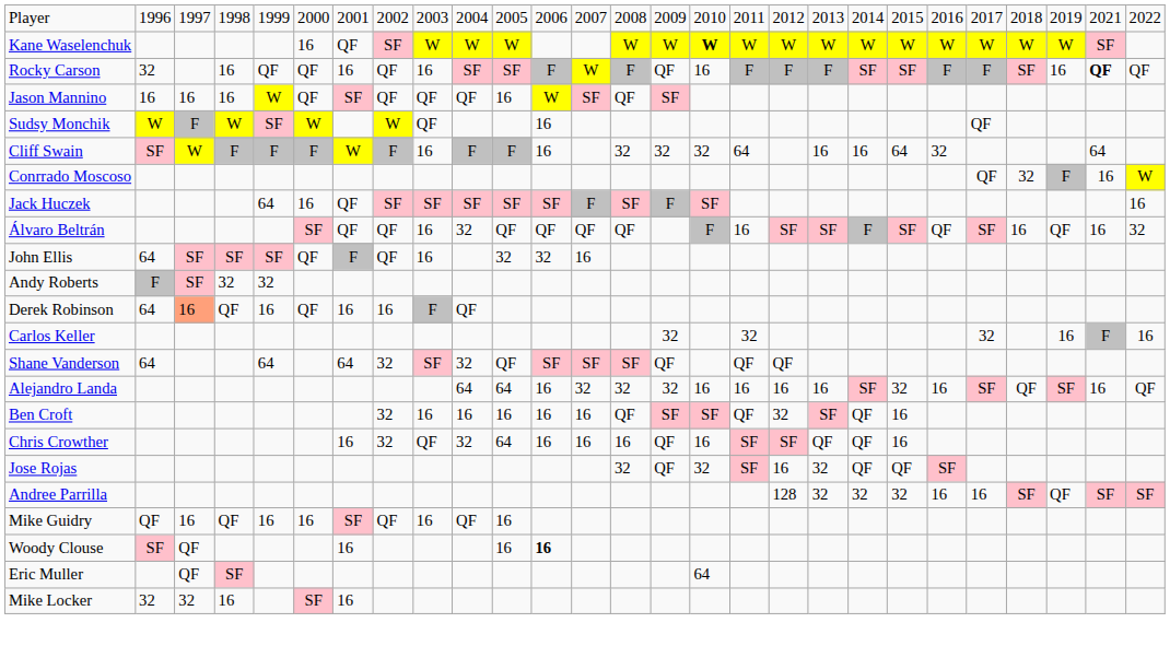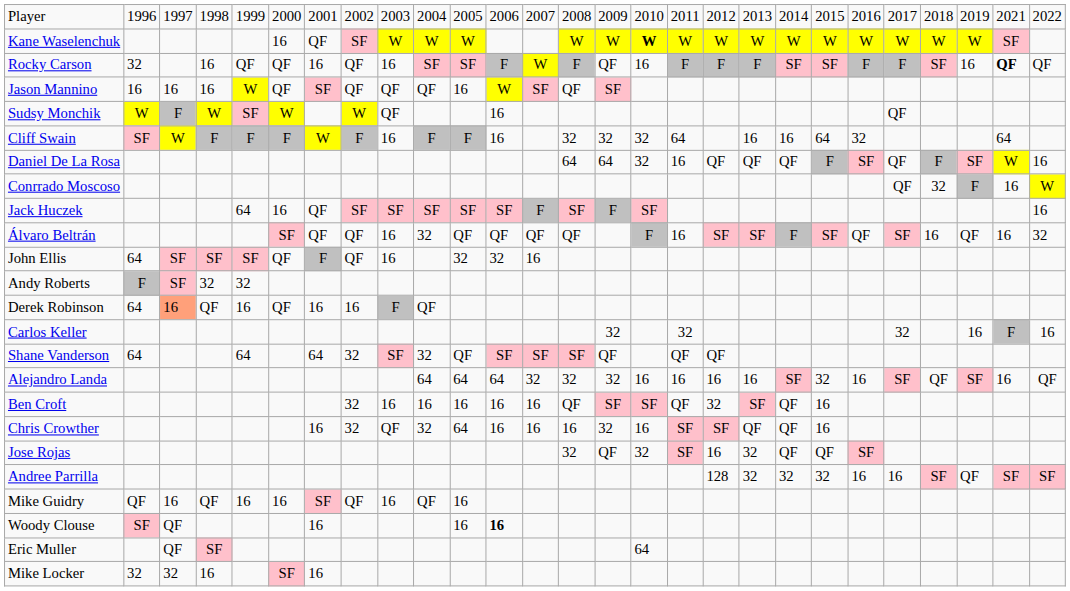 <table class="wikitable" style="font-size:90%;" align=center>
 <tr>
 <td>Player</td>
 <td>1996</td>
 <td>1997</td>
 <td>1998</td>
 <td>1999</td>
 <td>2000</td>
 <td>2001</td>
 <td>2002</td>
 <td>2003</td>
 <td>2004</td>
 <td>2005</td>
 <td>2006</td>
 <td>2007</td>
 <td>2008</td>
 <td>2009</td>
 <td>2010</td>
 <td>2011</td>
 <td>2012</td>
 <td>2013</td>
 <td>2014</td>
 <td>2015</td>
 <td>2016</td>
 <td>2017</td>
 <td>2018</td>
 <td>2019</td>
 <td>2021</td>
 <td>2022</td>
 </tr>
 <tr>
 <td align="left"> <a href='#'>Kane Waselenchuk</a></td>
 <td></td>
 <td></td>
 <td></td>
 <td></td>
 <td>16</td>
 <td>QF</td>
 <td bgcolor=pink align=center>SF</td>
 <td bgcolor=yellow align=center>W</td>
 <td bgcolor=yellow align=center>W</td>
 <td bgcolor=yellow align=center>W</td>
 <td></td>
 <td></td>
 <td bgcolor=yellow align=center>W</td>
 <td bgcolor=yellow align=center>W</td>
 <td bgcolor=yellow align=center><strong>W</strong></td>
 <td bgcolor=yellow align=center>W</td>
 <td bgcolor=yellow align=center>W</td>
 <td bgcolor=yellow align=center>W</td>
 <td bgcolor=yellow align=center>W</td>
 <td bgcolor=yellow align=center>W</td>
 <td bgcolor=yellow align=center>W</td>
 <td bgcolor=yellow align=center>W</td>
 <td bgcolor=yellow align=center>W</td>
 <td bgcolor=yellow align=center>W</td>
 <td bgcolor=pink align=center>SF</td>
 <td></td>
 </tr>
 <tr>
 <td align="left"> <a href='#'>Rocky Carson</a></td>
 <td>32</td>
 <td></td>
 <td>16</td>
 <td>QF</td>
 <td>QF</td>
 <td>16</td>
 <td>QF</td>
 <td>16</td>
 <td bgcolor=pink align=center>SF</td>
 <td bgcolor=pink align=center>SF</td>
 <td bgcolor=silver align=center>F</td>
 <td bgcolor=yellow align=center>W</td>
 <td bgcolor=silver align=center>F</td>
 <td>QF</td>
 <td>16</td>
 <td bgcolor=silver align=center>F</td>
 <td bgcolor=silver align=center>F</td>
 <td bgcolor=silver align=center>F</td>
 <td bgcolor=pink align=center>SF</td>
 <td bgcolor=pink align=center>SF</td>
 <td bgcolor=silver align=center>F</td>
 <td bgcolor=silver align=center>F</td>
 <td bgcolor=pink align=center>SF</td>
 <td>16</td>
 <td><strong>QF</strong></td>
 <td>QF</td>
 </tr>
 <tr>
 <td align="left"> <a href='#'>Jason Mannino</a></td>
 <td>16</td>
 <td>16</td>
 <td>16</td>
 <td bgcolor=yellow align=center>W</td>
 <td>QF</td>
 <td bgcolor=pink align=center>SF</td>
 <td>QF</td>
 <td>QF</td>
 <td>QF</td>
 <td>16</td>
 <td bgcolor=yellow align=center>W</td>
 <td bgcolor=pink align=center>SF</td>
 <td>QF</td>
 <td bgcolor=pink align=center>SF</td>
 <td></td>
 <td></td>
 <td></td>
 <td></td>
 <td></td>
 <td></td>
 <td></td>
 <td></td>
 <td></td>
 <td></td>
 <td></td>
 </tr>
 <tr>
 <td align="left"> <a href='#'>Sudsy Monchik</a></td>
 <td bgcolor=yellow align=center>W</td>
 <td bgcolor=silver align=center>F</td>
 <td bgcolor=yellow align=center>W</td>
 <td bgcolor=pink align=center>SF</td>
 <td bgcolor=yellow align=center>W</td>
 <td></td>
 <td bgcolor=yellow align=center>W</td>
 <td>QF</td>
 <td></td>
 <td></td>
 <td>16</td>
 <td></td>
 <td></td>
 <td></td>
 <td></td>
 <td></td>
 <td></td>
 <td></td>
 <td></td>
 <td></td>
 <td></td>
 <td>QF</td>
 <td></td>
 <td></td>
 <td></td>
 <td></td>
 </tr>
 <tr>
 <td align="left"> <a href='#'>Cliff Swain</a></td>
 <td bgcolor=pink align=center>SF</td>
 <td bgcolor=yellow align=center>W</td>
 <td bgcolor=silver align=center>F</td>
 <td bgcolor=silver align=center>F</td>
 <td bgcolor=silver align=center>F</td>
 <td bgcolor=yellow align=center>W</td>
 <td bgcolor=silver align=center>F</td>
 <td>16</td>
 <td bgcolor=silver align=center>F</td>
 <td bgcolor=silver align=center>F</td>
 <td>16</td>
 <td></td>
 <td>32</td>
 <td>32</td>
 <td>32</td>
 <td>64</td>
 <td></td>
 <td>16</td>
 <td>16</td>
 <td>64</td>
 <td>32</td>
 <td></td>
 <td></td>
 <td></td>
 <td>64</td>
 <td></td>
+</tr>
+<tr>
+<td align="left"> <a href='#'>Daniel De La Rosa</a></td>
+<td></td>
+<td></td>
+<td></td>
+<td></td>
+<td></td>
+<td></td>
+<td></td>
+<td></td>
+<td></td>
+<td></td>
+<td></td>
+<td></td>
+<td>64</td>
+<td>64</td>
+<td>32</td>
+<td>16</td>
+<td>QF</td>
+<td>QF</td>
+<td>QF</td>
+<td bgcolor=silver align=center>F</td>
+<td bgcolor=pink align=center>SF</td>
+<td>QF</td>
+<td bgcolor=silver align=center>F</td>
+<td bgcolor=pink align=center>SF</td>
+<td bgcolor=yellow align=center>W</td>
+<td>16</td>
 </tr>
 <tr>
 <td align="left"> <a href='#'>Conrrado Moscoso</a></td>
 <td></td>
 <td></td>
 <td></td>
 <td></td>
 <td></td>
 <td></td>
 <td></td>
 <td></td>
 <td></td>
 <td></td>
 <td></td>
 <td></td>
 <td></td>
 <td></td>
 <td></td>
 <td></td>
 <td></td>
 <td></td>
 <td></td>
 <td></td>
 <td></td>
 <td align=center>QF</td>
 <td align=center>32</td>
 <td bgcolor=silver align=center>F</td>
 <td align=center>16</td>
 <td bgcolor=yellow align=center>W</td>
 </tr>
 <tr>
 <td align="left"> <a href='#'>Jack Huczek</a></td>
 <td></td>
 <td></td>
 <td></td>
 <td>64</td>
 <td>16</td>
 <td>QF</td>
 <td bgcolor=pink align=center>SF</td>
 <td bgcolor=pink align=center>SF</td>
 <td bgcolor=pink align=center>SF</td>
 <td bgcolor=pink align=center>SF</td>
 <td bgcolor=pink align=center>SF</td>
 <td bgcolor=silver align=center>F</td>
 <td bgcolor=pink align=center>SF</td>
 <td bgcolor=silver align=center>F</td>
 <td bgcolor=pink align=center>SF</td>
 <td></td>
 <td></td>
 <td></td>
 <td></td>
 <td></td>
 <td></td>
 <td></td>
 <td></td>
 <td></td>
 <td></td>
 <td>16</td>
 </tr>
 <tr>
 <td align="left"> <a href='#'>Álvaro Beltrán</a></td>
 <td></td>
 <td></td>
 <td></td>
 <td></td>
 <td bgcolor=pink align=center>SF</td>
 <td>QF</td>
 <td>QF</td>
 <td>16</td>
 <td>32</td>
 <td>QF</td>
 <td>QF</td>
 <td>QF</td>
 <td>QF</td>
 <td></td>
 <td bgcolor=silver align=center>F</td>
 <td>16</td>
 <td bgcolor=pink align=center>SF</td>
 <td bgcolor=pink align=center>SF</td>
 <td bgcolor=silver align=center>F</td>
 <td bgcolor=pink align=center>SF</td>
 <td>QF</td>
 <td bgcolor=pink align=center>SF</td>
 <td>16</td>
 <td>QF</td>
 <td>16</td>
 <td>32</td>
 </tr>
 <tr>
 <td align="left"> John Ellis</td>
 <td>64</td>
 <td bgcolor=pink align=center>SF</td>
 <td bgcolor=pink align=center>SF</td>
 <td bgcolor=pink align=center>SF</td>
 <td>QF</td>
 <td bgcolor=silver align=center>F</td>
 <td>QF</td>
 <td>16</td>
 <td></td>
 <td>32</td>
 <td>32</td>
 <td>16</td>
 <td></td>
 <td></td>
 <td></td>
 <td></td>
 <td></td>
 <td></td>
 <td></td>
 <td></td>
 <td></td>
 <td></td>
 <td></td>
 <td></td>
 <td></td>
 <td></td>
 </tr>
 <tr>
 <td align="left"> Andy Roberts</td>
 <td bgcolor=silver align=center>F</td>
 <td bgcolor=pink align=center>SF</td>
 <td>32</td>
 <td>32</td>
 <td></td>
 <td></td>
 <td></td>
 <td></td>
 <td></td>
 <td></td>
 <td></td>
 <td></td>
 <td></td>
 <td></td>
 <td></td>
 <td></td>
 <td></td>
 <td></td>
 <td></td>
 <td></td>
 <td></td>
 <td></td>
 <td></td>
 <td></td>
 <td></td>
 <td></td>
 </tr>
 <tr>
 <td align="left"> Derek Robinson</td>
 <td>64</td>
 <td style="background: lightsalmon;">16</td>
 <td>QF</td>
 <td>16</td>
 <td>QF</td>
 <td>16</td>
 <td>16</td>
 <td bgcolor=silver align=center>F</td>
 <td>QF</td>
 <td></td>
 <td></td>
 <td></td>
 <td></td>
 <td></td>
 <td></td>
 <td></td>
 <td></td>
 <td></td>
 <td></td>
 <td></td>
 <td></td>
 <td></td>
 <td></td>
 <td></td>
 <td></td>
 <td></td>
 </tr>
 <tr>
 <td align="left"> <a href='#'>Carlos Keller</a></td>
 <td></td>
 <td></td>
 <td></td>
 <td></td>
 <td></td>
 <td></td>
 <td></td>
 <td></td>
 <td></td>
 <td></td>
 <td></td>
 <td></td>
 <td></td>
 <td align=center>32</td>
 <td></td>
 <td align=center>32</td>
 <td></td>
 <td></td>
 <td></td>
 <td></td>
 <td></td>
 <td align=center>32</td>
 <td></td>
 <td align=center>16</td>
 <td bgcolor=silver align=center>F</td>
 <td align=center>16</td>
 </tr>
 <tr>
 <td align="left"> <a href='#'>Shane Vanderson</a></td>
 <td>64</td>
 <td></td>
 <td></td>
 <td>64</td>
 <td></td>
 <td>64</td>
 <td>32</td>
 <td bgcolor=pink align=center>SF</td>
 <td>32</td>
 <td>QF</td>
 <td bgcolor=pink align=center>SF</td>
 <td bgcolor=pink align=center>SF</td>
 <td bgcolor=pink align=center>SF</td>
 <td>QF</td>
 <td></td>
 <td>QF</td>
 <td>QF</td>
 <td></td>
 <td></td>
 <td></td>
 <td></td>
 <td></td>
 <td></td>
 <td></td>
 <td></td>
 <td></td>
 </tr>
 <tr>
 <td align="left"> <a href='#'>Alejandro Landa</a></td>
 <td></td>
 <td></td>
 <td></td>
 <td></td>
 <td></td>
 <td></td>
 <td></td>
 <td></td>
 <td>64</td>
 <td>64</td>
-<td>16</td>
+<td>64</td>
 <td>32</td>
 <td>32</td>
 <td align=center>32</td>
 <td>16</td>
 <td>16</td>
 <td>16</td>
 <td>16</td>
 <td bgcolor=pink align=center>SF</td>
 <td>32</td>
 <td>16</td>
 <td bgcolor=pink align=center>SF</td>
 <td align=center>QF</td>
 <td bgcolor=pink align=center>SF</td>
 <td>16</td>
 <td align=center>QF</td>
 </tr>
 <tr>
 <td align="left"> <a href='#'>Ben Croft</a></td>
 <td></td>
 <td></td>
 <td></td>
 <td></td>
 <td></td>
 <td></td>
 <td>32</td>
 <td>16</td>
 <td>16</td>
 <td>16</td>
 <td>16</td>
 <td>16</td>
 <td>QF</td>
 <td bgcolor=pink align=center>SF</td>
 <td bgcolor=pink align=center>SF</td>
 <td>QF</td>
 <td>32</td>
 <td bgcolor=pink align=center>SF</td>
 <td>QF</td>
 <td>16</td>
 <td></td>
 <td></td>
 <td></td>
 <td></td>
 <td></td>
 <td></td>
 </tr>
 <tr>
 <td align="left"> <a href='#'>Chris Crowther</a></td>
 <td></td>
 <td></td>
 <td></td>
 <td></td>
 <td></td>
 <td>16</td>
 <td>32</td>
 <td>QF</td>
 <td>32</td>
 <td>64</td>
 <td>16</td>
 <td>16</td>
 <td>16</td>
-<td>QF</td>
+<td>32</td>
 <td>16</td>
 <td bgcolor=pink align=center>SF</td>
 <td bgcolor=pink align=center>SF</td>
 <td>QF</td>
 <td>QF</td>
 <td>16</td>
 <td></td>
 <td></td>
 <td></td>
 <td></td>
 <td></td>
 <td></td>
 </tr>
 <tr>
 <td align="left"> <a href='#'>Jose Rojas</a></td>
 <td></td>
 <td></td>
 <td></td>
 <td></td>
 <td></td>
 <td></td>
 <td></td>
 <td></td>
 <td></td>
 <td></td>
 <td></td>
 <td></td>
 <td>32</td>
 <td>QF</td>
 <td>32</td>
 <td bgcolor=pink align=center>SF</td>
 <td>16</td>
 <td>32</td>
 <td>QF</td>
 <td>QF</td>
 <td bgcolor=pink align=center>SF</td>
 <td></td>
 <td></td>
 <td></td>
 <td></td>
 <td></td>
 </tr>
 <tr>
 <td align="left"> <a href='#'>Andree Parrilla</a></td>
 <td></td>
 <td></td>
 <td></td>
 <td></td>
 <td></td>
 <td></td>
 <td></td>
 <td></td>
 <td></td>
 <td></td>
 <td></td>
 <td></td>
 <td></td>
 <td></td>
 <td></td>
 <td></td>
 <td>128</td>
 <td>32</td>
 <td>32</td>
 <td>32</td>
 <td>16</td>
 <td>16</td>
 <td bgcolor=pink align=center>SF</td>
 <td>QF</td>
 <td bgcolor=pink align=center>SF</td>
 <td bgcolor=pink align=center>SF</td>
 </tr>
 <tr>
 <td align="left"> Mike Guidry</td>
 <td>QF</td>
 <td>16</td>
 <td>QF</td>
 <td>16</td>
 <td>16</td>
 <td bgcolor=pink align=center>SF</td>
 <td>QF</td>
 <td>16</td>
 <td>QF</td>
 <td>16</td>
 <td></td>
 <td></td>
 <td></td>
 <td></td>
 <td></td>
 <td></td>
 <td></td>
 <td></td>
 <td></td>
 <td></td>
 <td></td>
 <td></td>
 <td></td>
 <td></td>
 <td></td>
 <td></td>
 </tr>
 <tr>
 <td align="left"> Woody Clouse</td>
 <td bgcolor=pink align=center>SF</td>
 <td>QF</td>
 <td></td>
 <td></td>
 <td></td>
 <td>16</td>
 <td></td>
 <td></td>
 <td></td>
 <td>16</td>
 <td><strong>16</strong></td>
 <td></td>
 <td></td>
 <td></td>
 <td></td>
 <td></td>
 <td></td>
 <td></td>
 <td></td>
 <td></td>
 <td></td>
 <td></td>
 <td></td>
 <td></td>
 <td></td>
 <td></td>
 </tr>
 <tr>
 <td align="left"> Eric Muller</td>
 <td></td>
 <td>QF</td>
 <td bgcolor=pink align=center>SF</td>
 <td></td>
 <td></td>
 <td></td>
 <td></td>
 <td></td>
 <td></td>
 <td></td>
 <td></td>
 <td></td>
 <td></td>
 <td></td>
 <td>64</td>
 <td></td>
 <td></td>
 <td></td>
 <td></td>
 <td></td>
 <td></td>
 <td></td>
 <td></td>
 <td></td>
 <td></td>
 <td></td>
 </tr>
 <tr>
 <td align="left"> Mike Locker</td>
 <td>32</td>
 <td>32</td>
 <td>16</td>
 <td></td>
 <td bgcolor=pink align=center>SF</td>
 <td>16</td>
 <td></td>
 <td></td>
 <td></td>
 <td></td>
 <td></td>
 <td></td>
 <td></td>
 <td></td>
 <td></td>
 <td></td>
 <td></td>
 <td></td>
 <td></td>
 <td></td>
 <td></td>
 <td></td>
 <td></td>
 <td></td>
 <td></td>
 <td></td>
 </tr>
 </table>
